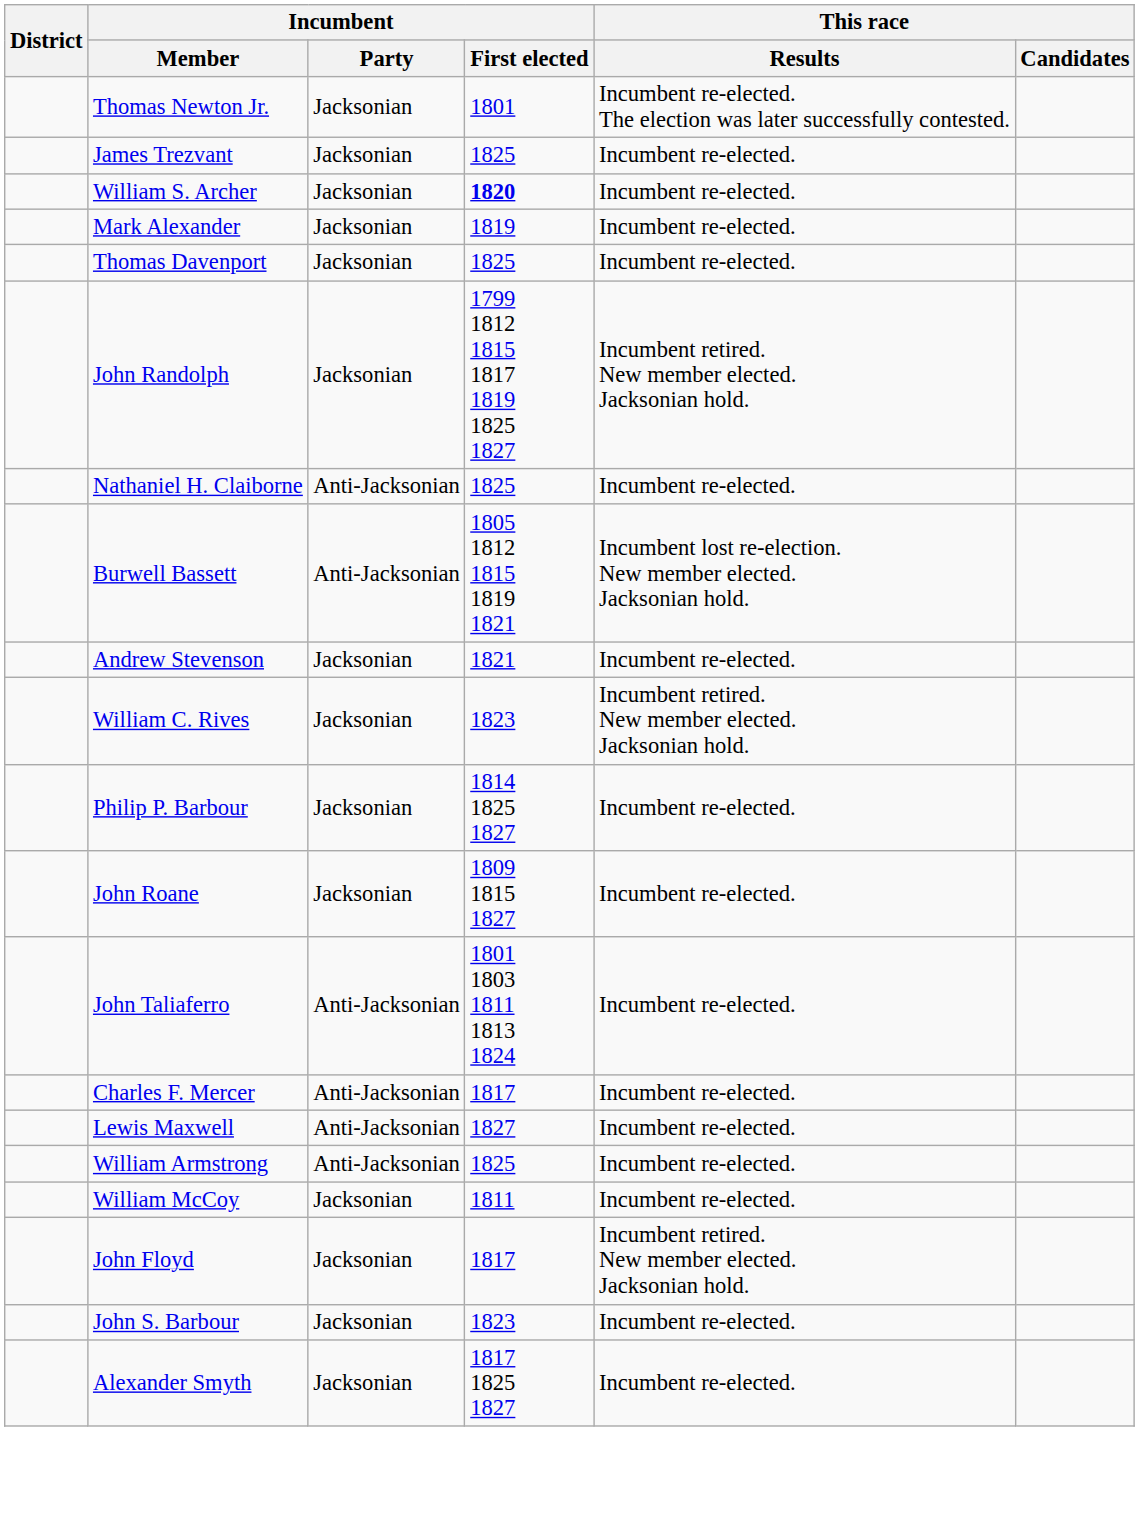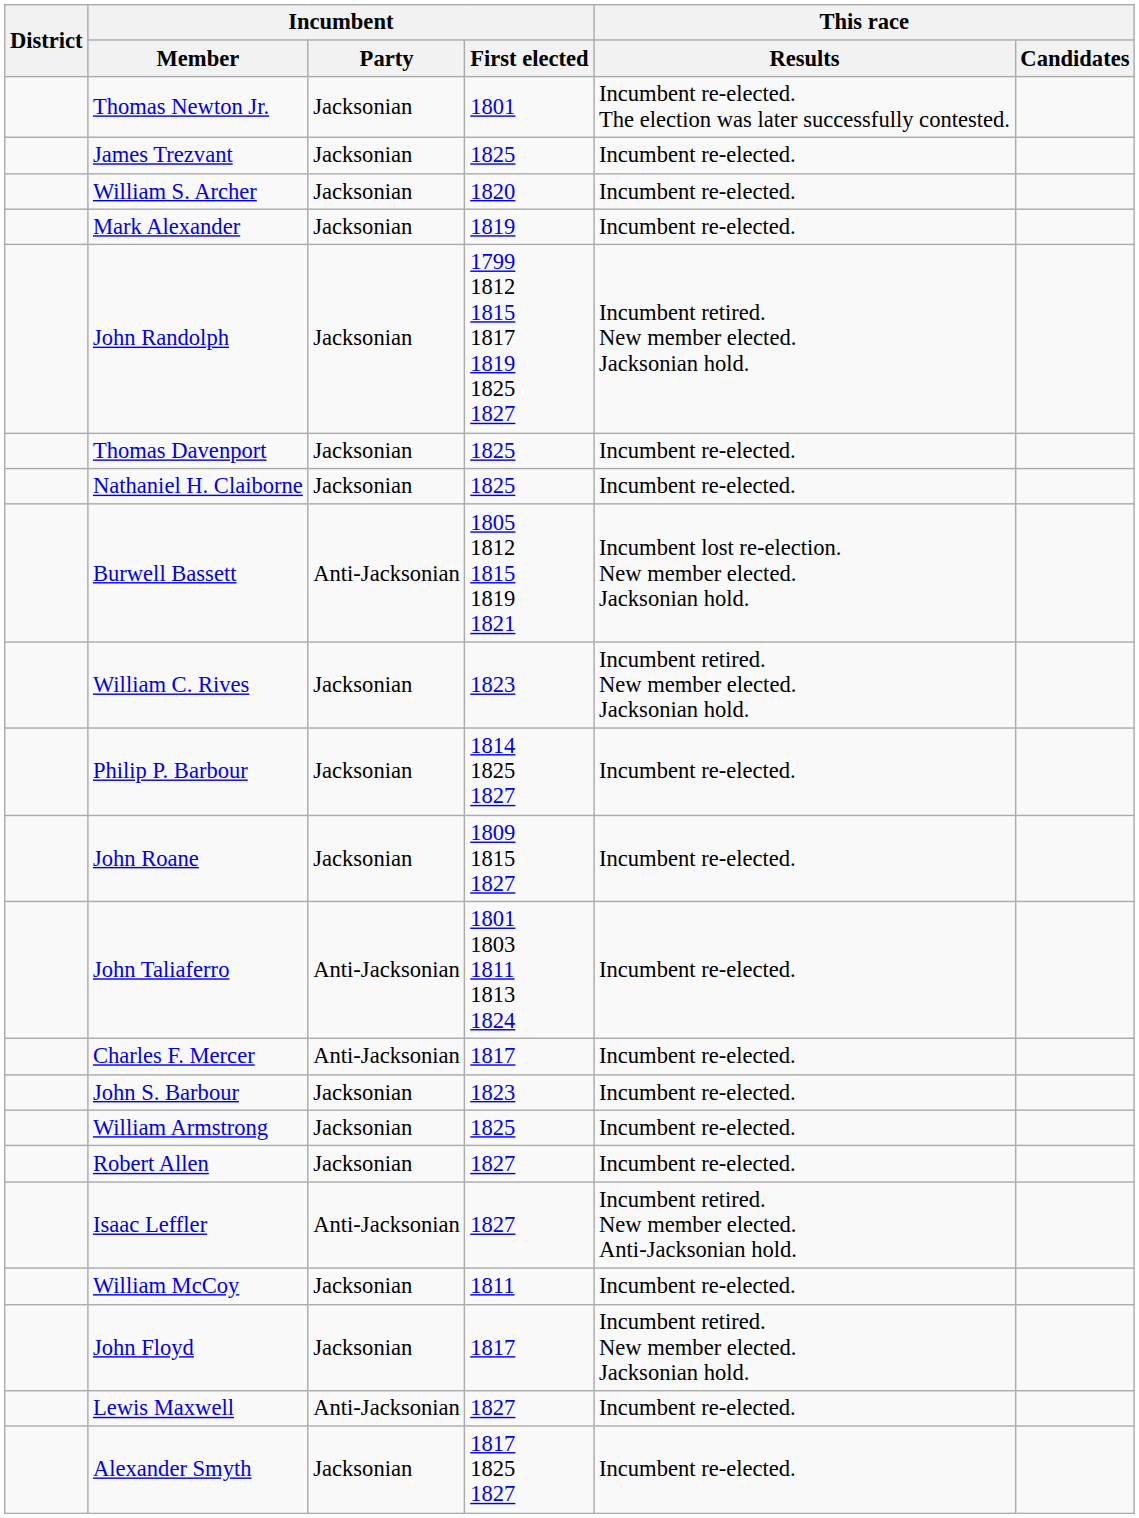 <table class=wikitable>
 <tr>
 <th rowspan=2>District</th>
 <th colspan=3>Incumbent</th>
 <th colspan=2>This race</th>
 </tr>
 <tr>
 <th>Member</th>
 <th>Party</th>
 <th>First elected</th>
 <th>Results</th>
 <th>Candidates</th>
 </tr>
 <tr>
 <td></td>
 <td><a href='#'>Thomas Newton Jr.</a></td>
 <td>Jacksonian</td>
 <td><a href='#'>1801</a></td>
 <td>Incumbent re-elected.<br>The election was later successfully contested.</td>
 <td nowrap></td>
 </tr>
 <tr>
 <td></td>
 <td><a href='#'>James Trezvant</a></td>
 <td>Jacksonian</td>
 <td><a href='#'>1825</a></td>
 <td>Incumbent re-elected.</td>
 <td nowrap></td>
 </tr>
 <tr>
 <td></td>
 <td><a href='#'>William S. Archer</a></td>
 <td>Jacksonian</td>
-<td><strong><a href='#'>1820 </a></strong></td>
+<td><a href='#'>1820 </a></td>
 <td>Incumbent re-elected.</td>
 <td nowrap></td>
 </tr>
 <tr>
 <td></td>
 <td><a href='#'>Mark Alexander</a></td>
 <td>Jacksonian</td>
 <td><a href='#'>1819</a></td>
 <td>Incumbent re-elected.</td>
 <td nowrap></td>
 </tr>
 <tr>
 <td></td>
+<td><a href='#'>John Randolph</a></td>
+<td>Jacksonian</td>
+<td><a href='#'>1799</a><br>1812 <br><a href='#'>1815</a><br>1817 <br><a href='#'>1819</a><br>1825 <br><a href='#'>1827</a></td>
+<td>Incumbent retired.<br>New member elected.<br>Jacksonian hold.</td>
+<td nowrap></td>
+</tr>
+<tr>
+<td></td>
 <td><a href='#'>Thomas Davenport</a></td>
 <td>Jacksonian</td>
 <td><a href='#'>1825</a></td>
 <td>Incumbent re-elected.</td>
 <td nowrap></td>
 </tr>
 <tr>
 <td></td>
-<td><a href='#'>John Randolph</a></td>
+<td><a href='#'>Nathaniel H. Claiborne</a></td>
 <td>Jacksonian</td>
-<td><a href='#'>1799</a><br>1812 <br><a href='#'>1815</a><br>1817 <br><a href='#'>1819</a><br>1825 <br><a href='#'>1827</a></td>
-<td>Incumbent retired.<br>New member elected.<br>Jacksonian hold.</td>
-<td nowrap></td>
-</tr>
-<tr>
-<td></td>
-<td><a href='#'>Nathaniel H. Claiborne</a></td>
-<td>Anti-Jacksonian</td>
 <td><a href='#'>1825</a></td>
 <td>Incumbent re-elected.</td>
 <td nowrap></td>
 </tr>
 <tr>
 <td></td>
 <td><a href='#'>Burwell Bassett</a></td>
 <td>Anti-Jacksonian</td>
 <td><a href='#'>1805</a><br>1812 <br><a href='#'>1815</a><br>1819 <br><a href='#'>1821</a></td>
 <td>Incumbent lost re-election.<br>New member elected.<br>Jacksonian hold.</td>
-<td nowrap></td>
-</tr>
-<tr>
-<td></td>
-<td><a href='#'>Andrew Stevenson</a></td>
-<td>Jacksonian</td>
-<td><a href='#'>1821</a></td>
-<td>Incumbent re-elected.</td>
 <td nowrap></td>
 </tr>
 <tr>
 <td></td>
 <td><a href='#'>William C. Rives</a></td>
 <td>Jacksonian</td>
 <td><a href='#'>1823</a></td>
 <td>Incumbent retired.<br>New member elected.<br>Jacksonian hold.</td>
 <td nowrap></td>
 </tr>
 <tr>
 <td></td>
 <td><a href='#'>Philip P. Barbour</a></td>
 <td>Jacksonian</td>
 <td><a href='#'>1814 </a><br>1825 <br><a href='#'>1827</a></td>
 <td>Incumbent re-elected.</td>
 <td nowrap></td>
 </tr>
 <tr>
 <td></td>
 <td><a href='#'>John Roane</a></td>
 <td>Jacksonian</td>
 <td><a href='#'>1809</a><br>1815 <br><a href='#'>1827</a></td>
 <td>Incumbent re-elected.</td>
 <td nowrap></td>
 </tr>
 <tr>
 <td></td>
 <td><a href='#'>John Taliaferro</a></td>
 <td>Anti-Jacksonian</td>
 <td><a href='#'>1801</a><br>1803 <br><a href='#'>1811 </a><br>1813 <br><a href='#'>1824 </a></td>
 <td>Incumbent re-elected.</td>
 <td nowrap></td>
 </tr>
 <tr>
 <td></td>
 <td><a href='#'>Charles F. Mercer</a></td>
 <td>Anti-Jacksonian</td>
 <td><a href='#'>1817</a></td>
 <td>Incumbent re-elected.</td>
 <td nowrap></td>
 </tr>
 <tr>
 <td></td>
-<td><a href='#'>Lewis Maxwell</a></td>
-<td>Anti-Jacksonian</td>
+<td><a href='#'>John S. Barbour</a></td>
+<td>Jacksonian</td>
+<td><a href='#'>1823</a></td>
+<td>Incumbent re-elected.</td>
+<td nowrap></td>
+</tr>
+<tr>
+<td></td>
+<td><a href='#'>William Armstrong</a></td>
+<td>Jacksonian</td>
+<td><a href='#'>1825</a></td>
+<td>Incumbent re-elected.</td>
+<td nowrap></td>
+</tr>
+<tr>
+<td></td>
+<td><a href='#'>Robert Allen</a></td>
+<td>Jacksonian</td>
 <td><a href='#'>1827</a></td>
 <td>Incumbent re-elected.</td>
 <td nowrap></td>
 </tr>
 <tr>
 <td></td>
-<td><a href='#'>William Armstrong</a></td>
+<td><a href='#'>Isaac Leffler</a></td>
 <td>Anti-Jacksonian</td>
-<td><a href='#'>1825</a></td>
-<td>Incumbent re-elected.</td>
+<td><a href='#'>1827</a></td>
+<td>Incumbent retired.<br>New member elected.<br>Anti-Jacksonian hold.</td>
 <td nowrap></td>
 </tr>
 <tr>
 <td></td>
 <td><a href='#'>William McCoy</a></td>
 <td>Jacksonian</td>
 <td><a href='#'>1811</a></td>
 <td>Incumbent re-elected.</td>
 <td nowrap></td>
 </tr>
 <tr>
 <td></td>
 <td><a href='#'>John Floyd</a></td>
 <td>Jacksonian</td>
 <td><a href='#'>1817</a></td>
 <td>Incumbent retired.<br>New member elected.<br>Jacksonian hold.</td>
 <td nowrap></td>
 </tr>
 <tr>
 <td></td>
-<td><a href='#'>John S. Barbour</a></td>
-<td>Jacksonian</td>
-<td><a href='#'>1823</a></td>
+<td><a href='#'>Lewis Maxwell</a></td>
+<td>Anti-Jacksonian</td>
+<td><a href='#'>1827</a></td>
 <td>Incumbent re-elected.</td>
 <td nowrap></td>
 </tr>
 <tr>
 <td></td>
 <td><a href='#'>Alexander Smyth</a></td>
 <td>Jacksonian</td>
 <td><a href='#'>1817</a><br>1825 <br><a href='#'>1827</a></td>
 <td>Incumbent re-elected.</td>
 <td nowrap></td>
 </tr>
 </table>
